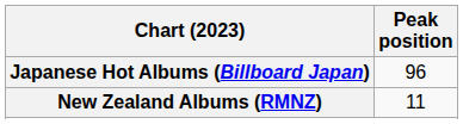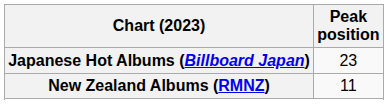 <table class="wikitable sortable plainrowheaders" style="text-align:center">
 <tr>
 <th scope="col">Chart (2023)</th>
 <th scope="col">Peak<br>position</th>
 </tr>
 <tr>
 </tr>
 <tr>
 </tr>
 <tr>
 </tr>
 <tr>
 </tr>
 <tr>
 </tr>
 <tr>
 </tr>
 <tr>
 </tr>
 <tr>
 </tr>
 <tr>
 <th scope="row">Japanese Hot Albums (<em><a href='#'>Billboard Japan</a></em>)</th>
-<td>96</td>
+<td>23</td>
 </tr>
 <tr>
 <th scope="row">New Zealand Albums (<a href='#'>RMNZ</a>)</th>
 <td>11</td>
 </tr>
 <tr>
 </tr>
 <tr>
 </tr>
 <tr>
 </tr>
 <tr>
 </tr>
 <tr>
 </tr>
 <tr>
 </tr>
 <tr>
 </tr>
 <tr>
 </tr>
 <tr>
 </tr>
 <tr>
 </tr>
 <tr>
 </tr>
 </table>
